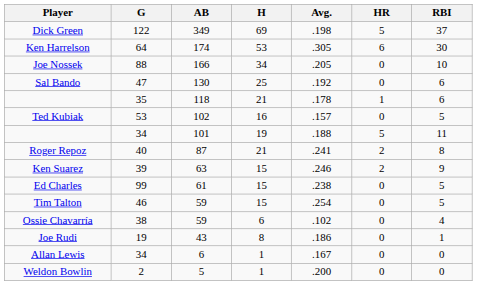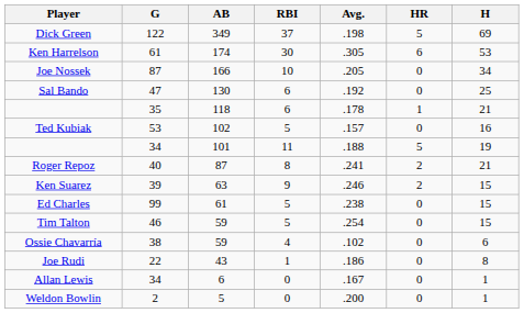 <table class="wikitable sortable">
 <tr>
 <th bgcolor="#DDDDFF" width="16%">Player</th>
 <th bgcolor="#DDDDFF" width="9%">G</th>
 <th bgcolor="#DDDDFF" width="9%">AB</th>
-<th bgcolor="#DDDDFF" width="9%">H</th>
+<th bgcolor="#DDDDFF" width="9%">RBI</th>
 <th bgcolor="#DDDDFF" width="9%">Avg.</th>
 <th bgcolor="#DDDDFF" width="9%">HR</th>
-<th bgcolor="#DDDDFF" width="9%">RBI</th>
+<th bgcolor="#DDDDFF" width="9%">H</th>
 </tr>
 <tr align="center">
 <td><a href='#'>Dick Green</a></td>
 <td>122</td>
 <td>349</td>
-<td>69</td>
+<td>37</td>
 <td>.198</td>
 <td>5</td>
-<td>37</td>
+<td>69</td>
 </tr>
 <tr align="center">
 <td><a href='#'>Ken Harrelson</a></td>
-<td>64</td>
+<td>61</td>
 <td>174</td>
-<td>53</td>
+<td>30</td>
 <td>.305</td>
 <td>6</td>
-<td>30</td>
+<td>53</td>
 </tr>
 <tr align="center">
 <td><a href='#'>Joe Nossek</a></td>
-<td>88</td>
+<td>87</td>
 <td>166</td>
-<td>34</td>
+<td>10</td>
 <td>.205</td>
 <td>0</td>
-<td>10</td>
+<td>34</td>
 </tr>
 <tr align="center">
 <td><a href='#'>Sal Bando</a></td>
 <td>47</td>
 <td>130</td>
-<td>25</td>
+<td>6</td>
 <td>.192</td>
 <td>0</td>
-<td>6</td>
+<td>25</td>
 </tr>
 <tr align="center">
 <td></td>
 <td>35</td>
 <td>118</td>
-<td>21</td>
+<td>6</td>
 <td>.178</td>
 <td>1</td>
-<td>6</td>
+<td>21</td>
 </tr>
 <tr align="center">
 <td><a href='#'>Ted Kubiak</a></td>
 <td>53</td>
 <td>102</td>
-<td>16</td>
+<td>5</td>
 <td>.157</td>
 <td>0</td>
-<td>5</td>
+<td>16</td>
 </tr>
 <tr align="center">
 <td></td>
 <td>34</td>
 <td>101</td>
-<td>19</td>
+<td>11</td>
 <td>.188</td>
 <td>5</td>
-<td>11</td>
+<td>19</td>
 </tr>
 <tr align="center">
 <td><a href='#'>Roger Repoz</a></td>
 <td>40</td>
 <td>87</td>
-<td>21</td>
+<td>8</td>
 <td>.241</td>
 <td>2</td>
-<td>8</td>
+<td>21</td>
 </tr>
 <tr align="center">
 <td><a href='#'>Ken Suarez</a></td>
 <td>39</td>
 <td>63</td>
-<td>15</td>
+<td>9</td>
 <td>.246</td>
 <td>2</td>
-<td>9</td>
+<td>15</td>
 </tr>
 <tr align="center">
 <td><a href='#'>Ed Charles</a></td>
 <td>99</td>
 <td>61</td>
-<td>15</td>
+<td>5</td>
 <td>.238</td>
 <td>0</td>
-<td>5</td>
+<td>15</td>
 </tr>
 <tr align="center">
 <td><a href='#'>Tim Talton</a></td>
 <td>46</td>
 <td>59</td>
-<td>15</td>
+<td>5</td>
 <td>.254</td>
 <td>0</td>
-<td>5</td>
+<td>15</td>
 </tr>
 <tr align="center">
 <td><a href='#'>Ossie Chavarría</a></td>
 <td>38</td>
 <td>59</td>
-<td>6</td>
+<td>4</td>
 <td>.102</td>
 <td>0</td>
-<td>4</td>
+<td>6</td>
 </tr>
 <tr align="center">
 <td><a href='#'>Joe Rudi</a></td>
-<td>19</td>
+<td>22</td>
 <td>43</td>
-<td>8</td>
+<td>1</td>
 <td>.186</td>
 <td>0</td>
-<td>1</td>
+<td>8</td>
 </tr>
 <tr align="center">
 <td><a href='#'>Allan Lewis</a></td>
 <td>34</td>
 <td>6</td>
-<td>1</td>
+<td>0</td>
 <td>.167</td>
 <td>0</td>
-<td>0</td>
+<td>1</td>
 </tr>
 <tr align="center">
 <td><a href='#'>Weldon Bowlin</a></td>
 <td>2</td>
 <td>5</td>
-<td>1</td>
+<td>0</td>
 <td>.200</td>
 <td>0</td>
-<td>0</td>
+<td>1</td>
 </tr>
 </table>
